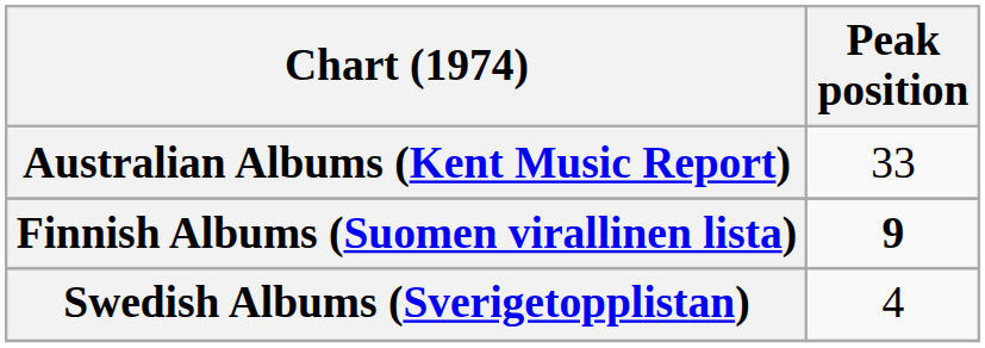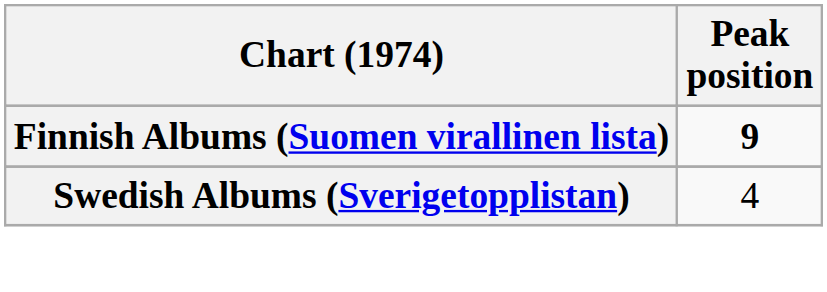 <table class="wikitable sortable plainrowheaders" style="text-align:center">
 <tr>
 <th scope="col">Chart (1974)</th>
 <th scope="col">Peak <br> position</th>
-</tr>
-<tr>
-<th scope="row">Australian Albums (<a href='#'>Kent Music Report</a>)</th>
-<td>33</td>
 </tr>
 <tr>
 </tr>
 <tr>
 <th scope="row">Finnish Albums (<a href='#'>Suomen virallinen lista</a>)</th>
 <td><strong>9</strong></td>
 </tr>
 <tr>
 </tr>
 <tr>
 </tr>
 <tr>
 <th scope="row">Swedish Albums (<a href='#'>Sverigetopplistan</a>)</th>
 <td>4</td>
 </tr>
 <tr>
 </tr>
 </table>
